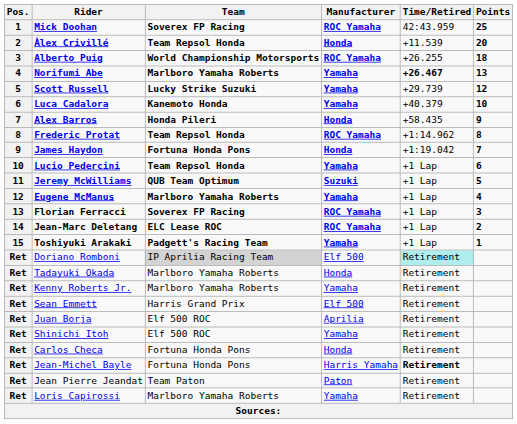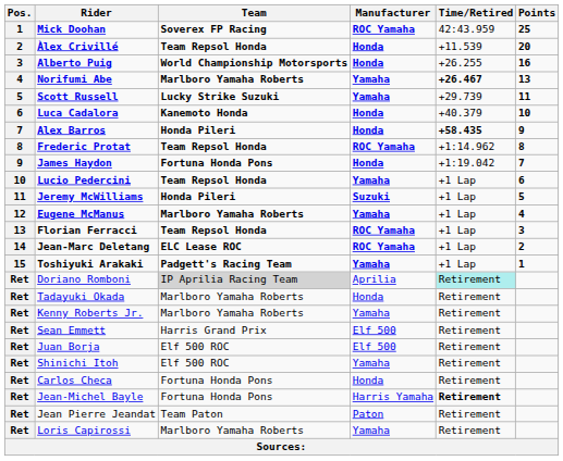 <table class="wikitable" style="font-size: 95%;">
 <tr>
 <th>Pos.</th>
 <th>Rider</th>
 <th>Team</th>
 <th>Manufacturer</th>
 <th>Time/Retired</th>
 <th>Points</th>
 </tr>
 <tr>
 <th>1</th>
 <td> <strong><a href='#'>Mick Doohan</a></strong></td>
 <td><strong>Soverex FP Racing</strong></td>
 <td><strong><a href='#'>ROC Yamaha</a></strong></td>
 <td>42:43.959</td>
 <td><strong>25</strong></td>
 </tr>
 <tr>
 <th>2</th>
 <td> <strong><a href='#'>Àlex Crivillé</a></strong></td>
 <td><strong>Team Repsol Honda</strong></td>
 <td><strong><a href='#'>Honda</a></strong></td>
 <td>+11.539</td>
 <td><strong>20</strong></td>
 </tr>
 <tr>
 <th>3</th>
 <td> <strong><a href='#'>Alberto Puig</a></strong></td>
 <td><strong>World Championship Motorsports</strong></td>
-<td><strong><a href='#'>ROC Yamaha</a></strong></td>
+<td><strong><a href='#'>Honda</a></strong></td>
 <td>+26.255</td>
-<td><strong>18</strong></td>
+<td><strong>16</strong></td>
 </tr>
 <tr>
 <th>4</th>
 <td> <strong><a href='#'>Norifumi Abe</a></strong></td>
 <td><strong>Marlboro Yamaha Roberts</strong></td>
 <td><strong><a href='#'>Yamaha</a></strong></td>
 <td><strong>+26.467</strong></td>
 <td><strong>13</strong></td>
 </tr>
 <tr>
 <th>5</th>
 <td> <strong><a href='#'>Scott Russell</a></strong></td>
 <td><strong>Lucky Strike Suzuki</strong></td>
 <td><strong><a href='#'>Yamaha</a></strong></td>
 <td>+29.739</td>
-<td><strong>12</strong></td>
+<td><strong>11</strong></td>
 </tr>
 <tr>
 <th>6</th>
 <td> <strong><a href='#'>Luca Cadalora</a></strong></td>
 <td><strong>Kanemoto Honda</strong></td>
-<td><strong><a href='#'>Yamaha</a></strong></td>
+<td><strong><a href='#'>Honda</a></strong></td>
 <td>+40.379</td>
 <td><strong>10</strong></td>
 </tr>
 <tr>
 <th>7</th>
 <td> <strong><a href='#'>Alex Barros</a></strong></td>
 <td><strong>Honda Pileri</strong></td>
 <td><strong><a href='#'>Honda</a></strong></td>
-<td>+58.435</td>
+<td><strong>+58.435</strong></td>
 <td><strong>9</strong></td>
 </tr>
 <tr>
 <th>8</th>
 <td> <strong><a href='#'>Frederic Protat</a></strong></td>
 <td><strong>Team Repsol Honda</strong></td>
 <td><strong><a href='#'>ROC Yamaha</a></strong></td>
 <td>+1:14.962</td>
 <td><strong>8</strong></td>
 </tr>
 <tr>
 <th>9</th>
 <td> <strong><a href='#'>James Haydon</a></strong></td>
 <td><strong>Fortuna Honda Pons</strong></td>
 <td><strong><a href='#'>Honda</a></strong></td>
 <td>+1:19.042</td>
 <td><strong>7</strong></td>
 </tr>
 <tr>
 <th>10</th>
 <td> <strong><a href='#'>Lucio Pedercini</a></strong></td>
 <td><strong>Team Repsol Honda</strong></td>
 <td><strong><a href='#'>Yamaha</a></strong></td>
 <td>+1 Lap</td>
 <td><strong>6</strong></td>
 </tr>
 <tr>
 <th>11</th>
 <td> <strong><a href='#'>Jeremy McWilliams</a></strong></td>
-<td><strong>QUB Team Optimum</strong></td>
+<td><strong>Honda Pileri</strong></td>
 <td><strong><a href='#'>Suzuki</a></strong></td>
 <td>+1 Lap</td>
 <td><strong>5</strong></td>
 </tr>
 <tr>
 <th>12</th>
 <td> <strong><a href='#'>Eugene McManus</a></strong></td>
 <td><strong>Marlboro Yamaha Roberts</strong></td>
 <td><strong><a href='#'>Yamaha</a></strong></td>
 <td>+1 Lap</td>
 <td><strong>4</strong></td>
 </tr>
 <tr>
 <th>13</th>
 <td> <strong>Florian Ferracci</strong></td>
-<td><strong>Soverex FP Racing</strong></td>
+<td><strong>Team Repsol Honda</strong></td>
 <td><strong><a href='#'>ROC Yamaha</a></strong></td>
 <td>+1 Lap</td>
 <td><strong>3</strong></td>
 </tr>
 <tr>
 <th>14</th>
 <td> <strong>Jean-Marc Deletang</strong></td>
 <td><strong>ELC Lease ROC</strong></td>
 <td><strong><a href='#'>ROC Yamaha</a></strong></td>
 <td>+1 Lap</td>
 <td><strong>2</strong></td>
 </tr>
 <tr>
 <th>15</th>
 <td> <strong>Toshiyuki Arakaki</strong></td>
 <td><strong>Padgett's Racing Team</strong></td>
 <td><strong><a href='#'>Yamaha</a></strong></td>
 <td>+1 Lap</td>
 <td><strong>1</strong></td>
 </tr>
 <tr>
 <th>Ret</th>
 <td> <a href='#'>Doriano Romboni</a></td>
 <td style="background: lightgrey;">IP Aprilia Racing Team</td>
-<td><a href='#'>Elf 500</a></td>
+<td><a href='#'>Aprilia</a></td>
 <td style="background: paleturquoise;">Retirement</td>
 <td></td>
 </tr>
 <tr>
 <th>Ret</th>
 <td> <a href='#'>Tadayuki Okada</a></td>
 <td>Marlboro Yamaha Roberts</td>
 <td><a href='#'>Honda</a></td>
 <td>Retirement</td>
 <td></td>
 </tr>
 <tr>
 <th>Ret</th>
 <td> <a href='#'>Kenny Roberts Jr.</a></td>
 <td>Marlboro Yamaha Roberts</td>
 <td><a href='#'>Yamaha</a></td>
 <td>Retirement</td>
 <td></td>
 </tr>
 <tr>
 <th>Ret</th>
 <td> <a href='#'>Sean Emmett</a></td>
 <td>Harris Grand Prix</td>
 <td><a href='#'>Elf 500</a></td>
 <td>Retirement</td>
 <td></td>
 </tr>
 <tr>
 <th>Ret</th>
 <td> <a href='#'>Juan Borja</a></td>
 <td>Elf 500 ROC</td>
-<td><a href='#'>Aprilia</a></td>
+<td><a href='#'>Elf 500</a></td>
 <td>Retirement</td>
 <td></td>
 </tr>
 <tr>
 <th>Ret</th>
 <td> <a href='#'>Shinichi Itoh</a></td>
 <td>Elf 500 ROC</td>
 <td><a href='#'>Yamaha</a></td>
 <td>Retirement</td>
 <td></td>
 </tr>
 <tr>
 <th>Ret</th>
 <td> <a href='#'>Carlos Checa</a></td>
 <td>Fortuna Honda Pons</td>
 <td><a href='#'>Honda</a></td>
 <td>Retirement</td>
 <td></td>
 </tr>
 <tr>
 <th>Ret</th>
 <td> <a href='#'>Jean-Michel Bayle</a></td>
 <td>Fortuna Honda Pons</td>
 <td><a href='#'>Harris Yamaha</a></td>
 <td><strong>Retirement</strong></td>
 <td></td>
 </tr>
 <tr>
 <th>Ret</th>
 <td> Jean Pierre Jeandat</td>
 <td>Team Paton</td>
 <td><a href='#'>Paton</a></td>
 <td>Retirement</td>
 <td></td>
 </tr>
 <tr>
 <th>Ret</th>
 <td> <a href='#'>Loris Capirossi</a></td>
 <td>Marlboro Yamaha Roberts</td>
 <td><a href='#'>Yamaha</a></td>
 <td>Retirement</td>
 <td></td>
 </tr>
 <tr>
 <th colspan=8>Sources: </th>
 </tr>
 </table>
